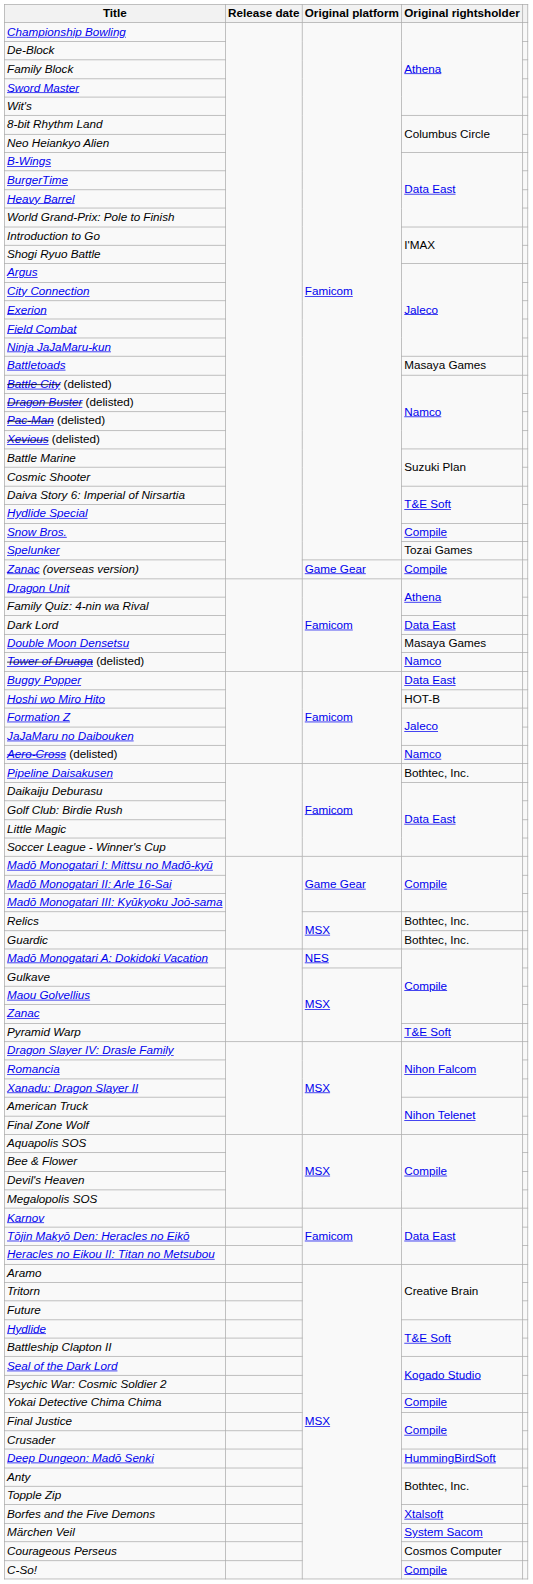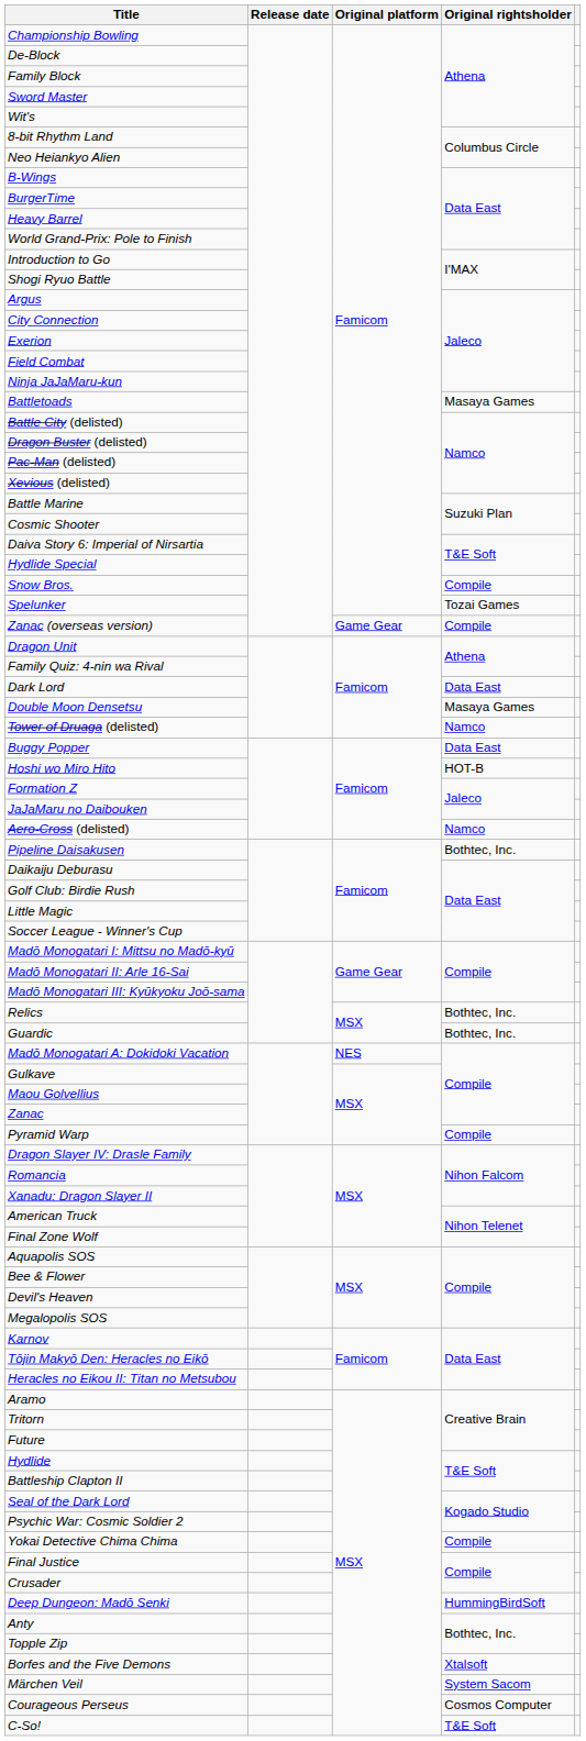 <table class="wikitable sortable" width="auto">
 <tr>
 <th>Title</th>
 <th>Release date</th>
 <th>Original platform</th>
 <th>Original rightsholder</th>
 <th></th>
 </tr>
 <tr>
 <td><em><a href='#'>Championship Bowling</a></em></td>
 <td rowspan="30"></td>
 <td rowspan="29"><a href='#'>Famicom</a></td>
 <td rowspan="5"><a href='#'>Athena</a></td>
 <td></td>
 </tr>
 <tr>
 <td><em>De-Block</em></td>
 <td></td>
 </tr>
 <tr>
 <td><em>Family Block</em></td>
 <td></td>
 </tr>
 <tr>
 <td><a href='#'><em>Sword Master</em></a></td>
 <td></td>
 </tr>
 <tr>
 <td><em>Wit's</em></td>
 <td></td>
 </tr>
 <tr>
 <td><em>8-bit Rhythm Land</em></td>
 <td rowspan="2">Columbus Circle</td>
 <td></td>
 </tr>
 <tr>
 <td><em>Neo Heiankyo Alien</em></td>
 <td></td>
 </tr>
 <tr>
 <td><em><a href='#'>B-Wings</a></em></td>
 <td rowspan="4"><a href='#'>Data East</a></td>
 <td></td>
 </tr>
 <tr>
 <td><em><a href='#'>BurgerTime</a></em></td>
 <td></td>
 </tr>
 <tr>
 <td><em><a href='#'>Heavy Barrel</a></em></td>
 <td></td>
 </tr>
 <tr>
 <td><em>World Grand-Prix: Pole to Finish</em></td>
 <td></td>
 </tr>
 <tr>
 <td><em>Introduction to Go</em></td>
 <td rowspan="2">I'MAX</td>
 <td></td>
 </tr>
 <tr>
 <td><em>Shogi Ryuo Battle</em></td>
 <td></td>
 </tr>
 <tr>
 <td><a href='#'><em>Argus</em></a></td>
 <td rowspan="5"><a href='#'>Jaleco</a></td>
 <td></td>
 </tr>
 <tr>
 <td><em><a href='#'>City Connection</a></em></td>
 <td></td>
 </tr>
 <tr>
 <td><em><a href='#'>Exerion</a></em></td>
 <td></td>
 </tr>
 <tr>
 <td><em><a href='#'>Field Combat</a></em></td>
 <td></td>
 </tr>
 <tr>
 <td><em><a href='#'>Ninja JaJaMaru-kun</a></em></td>
 <td></td>
 </tr>
 <tr>
 <td><em><a href='#'>Battletoads</a></em></td>
 <td>Masaya Games</td>
 <td></td>
 </tr>
 <tr>
 <td><em><s><a href='#'>Battle City</a></s></em> (delisted)</td>
 <td rowspan="4"><a href='#'>Namco</a></td>
 <td></td>
 </tr>
 <tr>
 <td><em><s><a href='#'>Dragon Buster</a></s></em> (delisted)</td>
 <td></td>
 </tr>
 <tr>
 <td><em><s><a href='#'>Pac-Man</a></s></em> (delisted)</td>
 <td></td>
 </tr>
 <tr>
 <td><em><s><a href='#'>Xevious</a></s></em> (delisted)</td>
 <td></td>
 </tr>
 <tr>
 <td><em>Battle Marine</em></td>
 <td rowspan="2">Suzuki Plan</td>
 <td></td>
 </tr>
 <tr>
 <td><em>Cosmic Shooter</em></td>
 <td></td>
 </tr>
 <tr>
 <td><em>Daiva Story 6: Imperial of Nirsartia</em></td>
 <td rowspan="2"><a href='#'>T&E Soft</a></td>
 <td></td>
 </tr>
 <tr>
 <td><em><a href='#'>Hydlide Special</a></em></td>
 <td></td>
 </tr>
 <tr>
 <td><em><a href='#'>Snow Bros.</a></em></td>
 <td><a href='#'>Compile</a></td>
 <td></td>
 </tr>
 <tr>
 <td><a href='#'><em>Spelunker</em></a></td>
 <td>Tozai Games</td>
 <td></td>
 </tr>
 <tr>
 <td><em><a href='#'>Zanac</a> (overseas version)</em></td>
 <td><a href='#'>Game Gear</a></td>
 <td><a href='#'>Compile</a></td>
 <td></td>
 </tr>
 <tr>
 <td><em><a href='#'>Dragon Unit</a></em></td>
 <td rowspan="5"></td>
 <td rowspan="5"><a href='#'>Famicom</a></td>
 <td rowspan="2"><a href='#'>Athena</a></td>
 <td></td>
 </tr>
 <tr>
 <td><em>Family Quiz: 4-nin wa Rival</em></td>
 <td></td>
 </tr>
 <tr>
 <td><em>Dark Lord</em></td>
 <td><a href='#'>Data East</a></td>
 <td></td>
 </tr>
 <tr>
 <td><em><a href='#'>Double Moon Densetsu</a></em></td>
 <td>Masaya Games</td>
 <td></td>
 </tr>
 <tr>
 <td><em><s><a href='#'>Tower of Druaga</a></s></em> (delisted)</td>
 <td><a href='#'>Namco</a></td>
 <td></td>
 </tr>
 <tr>
 <td><em><a href='#'>Buggy Popper</a></em></td>
 <td rowspan="5"></td>
 <td rowspan="5"><a href='#'>Famicom</a></td>
 <td><a href='#'>Data East</a></td>
 <td></td>
 </tr>
 <tr>
 <td><em><a href='#'>Hoshi wo Miro Hito</a></em></td>
 <td>HOT-B</td>
 <td></td>
 </tr>
 <tr>
 <td><em><a href='#'>Formation Z</a></em></td>
 <td rowspan="2"><a href='#'>Jaleco</a></td>
 <td></td>
 </tr>
 <tr>
 <td><em><a href='#'>JaJaMaru no Daibouken</a></em></td>
 <td></td>
 </tr>
 <tr>
 <td><em><a href='#'><s>Aero-Cross</s></a></em> (delisted)</td>
 <td><a href='#'>Namco</a></td>
 <td></td>
 </tr>
 <tr>
 <td><a href='#'><em>Pipeline Daisakusen</em></a><em></em></td>
 <td rowspan="5"></td>
 <td rowspan="5"><a href='#'>Famicom</a></td>
 <td>Bothtec, Inc.</td>
 <td></td>
 </tr>
 <tr>
 <td><em>Daikaiju Deburasu</em></td>
 <td rowspan="4"><a href='#'>Data East</a></td>
 <td></td>
 </tr>
 <tr>
 <td><em>Golf Club: Birdie Rush</em></td>
 <td></td>
 </tr>
 <tr>
 <td><em>Little Magic</em></td>
 <td></td>
 </tr>
 <tr>
 <td><em>Soccer League - Winner's Cup</em></td>
 <td></td>
 </tr>
 <tr>
 <td><em><a href='#'>Madō Monogatari I: Mittsu no Madō-kyū</a></em></td>
 <td rowspan="5"></td>
 <td rowspan="3"><a href='#'>Game Gear</a></td>
 <td rowspan="3"><a href='#'>Compile</a></td>
 <td></td>
 </tr>
 <tr>
 <td><em><a href='#'>Madō Monogatari II: Arle 16-Sai</a></em></td>
 <td></td>
 </tr>
 <tr>
 <td><em><a href='#'>Madō Monogatari III: Kyūkyoku Joō-sama</a></em></td>
 <td></td>
 </tr>
 <tr>
 <td><em>Relics</em></td>
 <td rowspan="2"><a href='#'>MSX</a></td>
 <td>Bothtec, Inc.</td>
 <td></td>
 </tr>
 <tr>
 <td><em>Guardic</em></td>
 <td>Bothtec, Inc.</td>
 <td></td>
 </tr>
 <tr>
 <td><em><a href='#'>Madō Monogatari A: Dokidoki Vacation</a></em></td>
 <td rowspan="5"></td>
 <td><a href='#'>NES</a></td>
 <td rowspan="4"><a href='#'>Compile</a></td>
 <td></td>
 </tr>
 <tr>
 <td><em>Gulkave</em></td>
 <td rowspan="4"><a href='#'>MSX</a></td>
 <td></td>
 </tr>
 <tr>
 <td><em><a href='#'>Maou Golvellius</a></em></td>
 <td></td>
 </tr>
 <tr>
 <td><em><a href='#'>Zanac</a></em></td>
 <td></td>
 </tr>
 <tr>
 <td><em>Pyramid Warp</em></td>
-<td><a href='#'>T&E Soft</a></td>
+<td><a href='#'>Compile</a></td>
 <td></td>
 </tr>
 <tr>
 <td><em><a href='#'>Dragon Slayer IV: Drasle Family</a></em></td>
 <td rowspan="5"></td>
 <td rowspan="5"><a href='#'>MSX</a></td>
 <td rowspan="3"><a href='#'>Nihon Falcom</a></td>
 <td></td>
 </tr>
 <tr>
 <td><em><a href='#'>Romancia</a></em></td>
 <td></td>
 </tr>
 <tr>
 <td><a href='#'><em>Xanadu: Dragon Slayer II</em></a></td>
 <td></td>
 </tr>
 <tr>
 <td><em>American Truck</em></td>
 <td rowspan="2"><a href='#'>Nihon Telenet</a></td>
 <td></td>
 </tr>
 <tr>
 <td><em>Final Zone Wolf</em></td>
 <td></td>
 </tr>
 <tr>
 <td><em>Aquapolis SOS</em></td>
 <td rowspan="4"></td>
 <td rowspan="4"><a href='#'>MSX</a></td>
 <td rowspan="4"><a href='#'>Compile</a></td>
 <td></td>
 </tr>
 <tr>
 <td><em>Bee & Flower</em></td>
 <td></td>
 </tr>
 <tr>
 <td><em>Devil's Heaven</em></td>
 <td></td>
 </tr>
 <tr>
 <td><em>Megalopolis SOS</em></td>
 <td></td>
 </tr>
 <tr>
 <td><em><a href='#'>Karnov</a></em></td>
 <td></td>
 <td rowspan="3"><a href='#'>Famicom</a></td>
 <td rowspan="3"><a href='#'>Data East</a></td>
 <td></td>
 </tr>
 <tr>
 <td><a href='#'><em>Tōjin Makyō Den: Heracles no Eikō</em></a></td>
 <td></td>
 <td></td>
 </tr>
 <tr>
 <td><a href='#'><em>Heracles no Eikou II: Titan no Metsubou</em></a></td>
 <td></td>
 <td></td>
 </tr>
 <tr>
 <td><em>Aramo</em></td>
 <td></td>
 <td rowspan="17"><a href='#'>MSX</a></td>
 <td rowspan="3">Creative Brain</td>
 <td></td>
 </tr>
 <tr>
 <td><em>Tritorn</em></td>
 <td></td>
 <td></td>
 </tr>
 <tr>
 <td><em>Future</em></td>
 <td></td>
 <td></td>
 </tr>
 <tr>
 <td><em><a href='#'>Hydlide</a></em></td>
 <td></td>
 <td rowspan="2"><a href='#'>T&E Soft</a></td>
 <td></td>
 </tr>
 <tr>
 <td><em>Battleship Clapton II</em></td>
 <td></td>
 <td></td>
 </tr>
 <tr>
 <td><em><a href='#'>Seal of the Dark Lord</a></em></td>
 <td></td>
 <td rowspan="2"><a href='#'>Kogado Studio</a></td>
 <td></td>
 </tr>
 <tr>
 <td><em>Psychic War: Cosmic Soldier 2</em></td>
 <td></td>
 <td></td>
 </tr>
 <tr>
 <td><em>Yokai Detective Chima Chima</em></td>
 <td></td>
 <td><a href='#'>Compile</a></td>
 <td></td>
 </tr>
 <tr>
 <td><em>Final Justice</em></td>
 <td></td>
 <td rowspan="2"><a href='#'>Compile</a></td>
 <td></td>
 </tr>
 <tr>
 <td><em>Crusader</em></td>
 <td></td>
 <td></td>
 </tr>
 <tr>
 <td><a href='#'><em>Deep Dungeon: Madō Senki</em></a></td>
 <td></td>
 <td><a href='#'>HummingBirdSoft</a></td>
 <td></td>
 </tr>
 <tr>
 <td><em>Anty</em></td>
 <td></td>
 <td rowspan="2">Bothtec, Inc.</td>
 <td></td>
 </tr>
 <tr>
 <td><em>Topple Zip</em></td>
 <td></td>
 <td></td>
 </tr>
 <tr>
 <td><em>Borfes and the Five Demons</em></td>
 <td></td>
 <td><a href='#'>Xtalsoft</a></td>
 <td></td>
 </tr>
 <tr>
 <td><em>Märchen Veil</em></td>
 <td></td>
 <td><a href='#'>System Sacom</a></td>
 <td></td>
 </tr>
 <tr>
 <td><em>Courageous Perseus</em></td>
 <td></td>
 <td>Cosmos Computer</td>
 <td></td>
 </tr>
 <tr>
 <td><em>C-So!</em></td>
 <td></td>
-<td><a href='#'>Compile</a></td>
+<td><a href='#'>T&E Soft</a></td>
 <td></td>
 </tr>
 </table>
